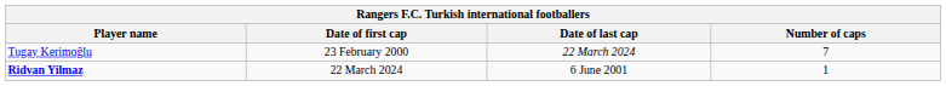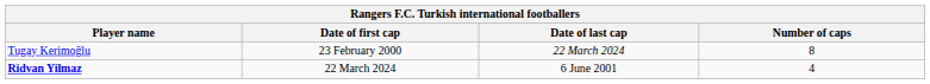 <table class="wikitable plainrowheaders" style="width: 80%;">
 <tr>
 <th colspan=5>Rangers F.C. Turkish international footballers </th>
 </tr>
 <tr>
 <th scope="col">Player name</th>
 <th scope="col">Date of first cap</th>
 <th scope="col">Date of last cap</th>
 <th scope="col">Number of caps</th>
 </tr>
 <tr>
 <td><a href='#'>Tugay Kerimoğlu</a></td>
 <td align="center">23 February 2000</td>
 <td align="center"><em>22 March 2024</em></td>
-<td align="center">7</td>
+<td align="center">8</td>
 </tr>
 <tr>
 <td><strong><a href='#'>Ridvan Yilmaz</a></strong></td>
 <td align="center">22 March 2024</td>
 <td align="center">6 June 2001</td>
-<td align="center">1</td>
+<td align="center">4</td>
 </tr>
 </table>
